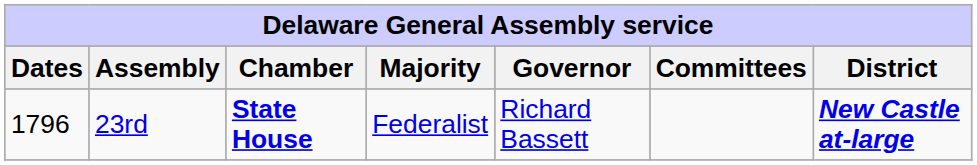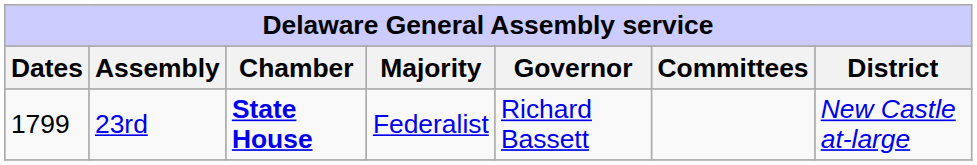 <table class=wikitable style="width: 94%" style="text-align: center;" align="center">
 <tr bgcolor=#cccccc>
 <th colspan=7 style="background: #ccccff;">Delaware General Assembly service</th>
 </tr>
 <tr>
 <th><strong>Dates</strong></th>
 <th><strong>Assembly</strong></th>
 <th><strong>Chamber</strong></th>
 <th><strong>Majority</strong></th>
 <th><strong>Governor</strong></th>
 <th><strong>Committees</strong></th>
 <th><strong>District</strong></th>
 </tr>
 <tr>
-<td>1796</td>
+<td>1799</td>
 <td><a href='#'>23rd</a></td>
 <td><strong><a href='#'>State House</a></strong></td>
 <td><a href='#'>Federalist</a></td>
 <td><a href='#'>Richard Bassett</a></td>
 <td></td>
-<td><strong><a href='#'><em>New Castle at-large</em></a></strong></td>
+<td><a href='#'><em>New Castle at-large</em></a></td>
 </tr>
 </table>
